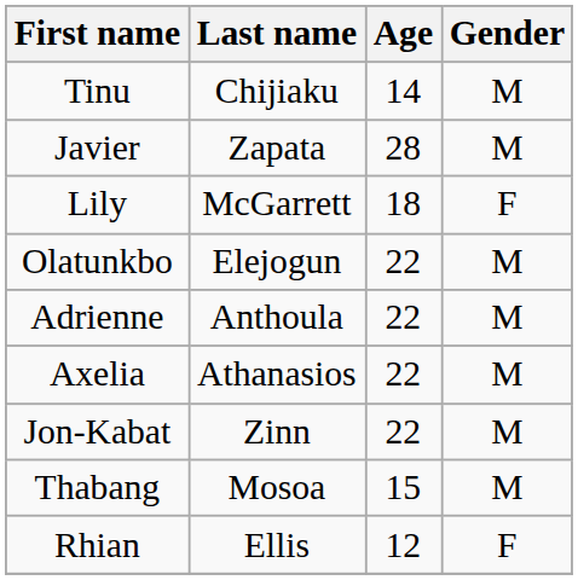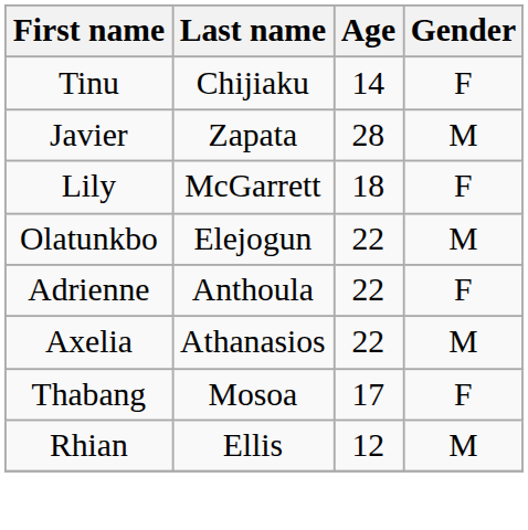 <table class="wikitable" style="text-align:center">
 <tr>
 <th>First name</th>
 <th>Last name</th>
 <th>Age</th>
 <th>Gender</th>
 </tr>
 <tr>
 <td>Tinu</td>
 <td>Chijiaku</td>
 <td>14</td>
-<td>M</td>
+<td>F</td>
 </tr>
 <tr>
 <td>Javier</td>
 <td>Zapata</td>
 <td>28</td>
 <td>M</td>
 </tr>
 <tr>
 <td>Lily</td>
 <td>McGarrett</td>
 <td>18</td>
 <td>F</td>
 </tr>
 <tr>
 <td>Olatunkbo</td>
 <td>Elejogun</td>
 <td>22</td>
 <td>M</td>
 </tr>
 <tr>
 <td>Adrienne</td>
 <td>Anthoula</td>
 <td>22</td>
-<td>M</td>
+<td>F</td>
 </tr>
 <tr>
 <td>Axelia</td>
 <td>Athanasios</td>
 <td>22</td>
 <td>M</td>
 </tr>
 <tr>
-<td>Jon-Kabat</td>
-<td>Zinn</td>
-<td>22</td>
-<td>M</td>
-</tr>
-<tr>
 <td>Thabang</td>
 <td>Mosoa</td>
-<td>15</td>
-<td>M</td>
+<td>17</td>
+<td>F</td>
 </tr>
 <tr>
 <td>Rhian</td>
 <td>Ellis</td>
 <td>12</td>
-<td>F</td>
+<td>M</td>
 </tr>
 <tr>
 </tr>
 </table>
